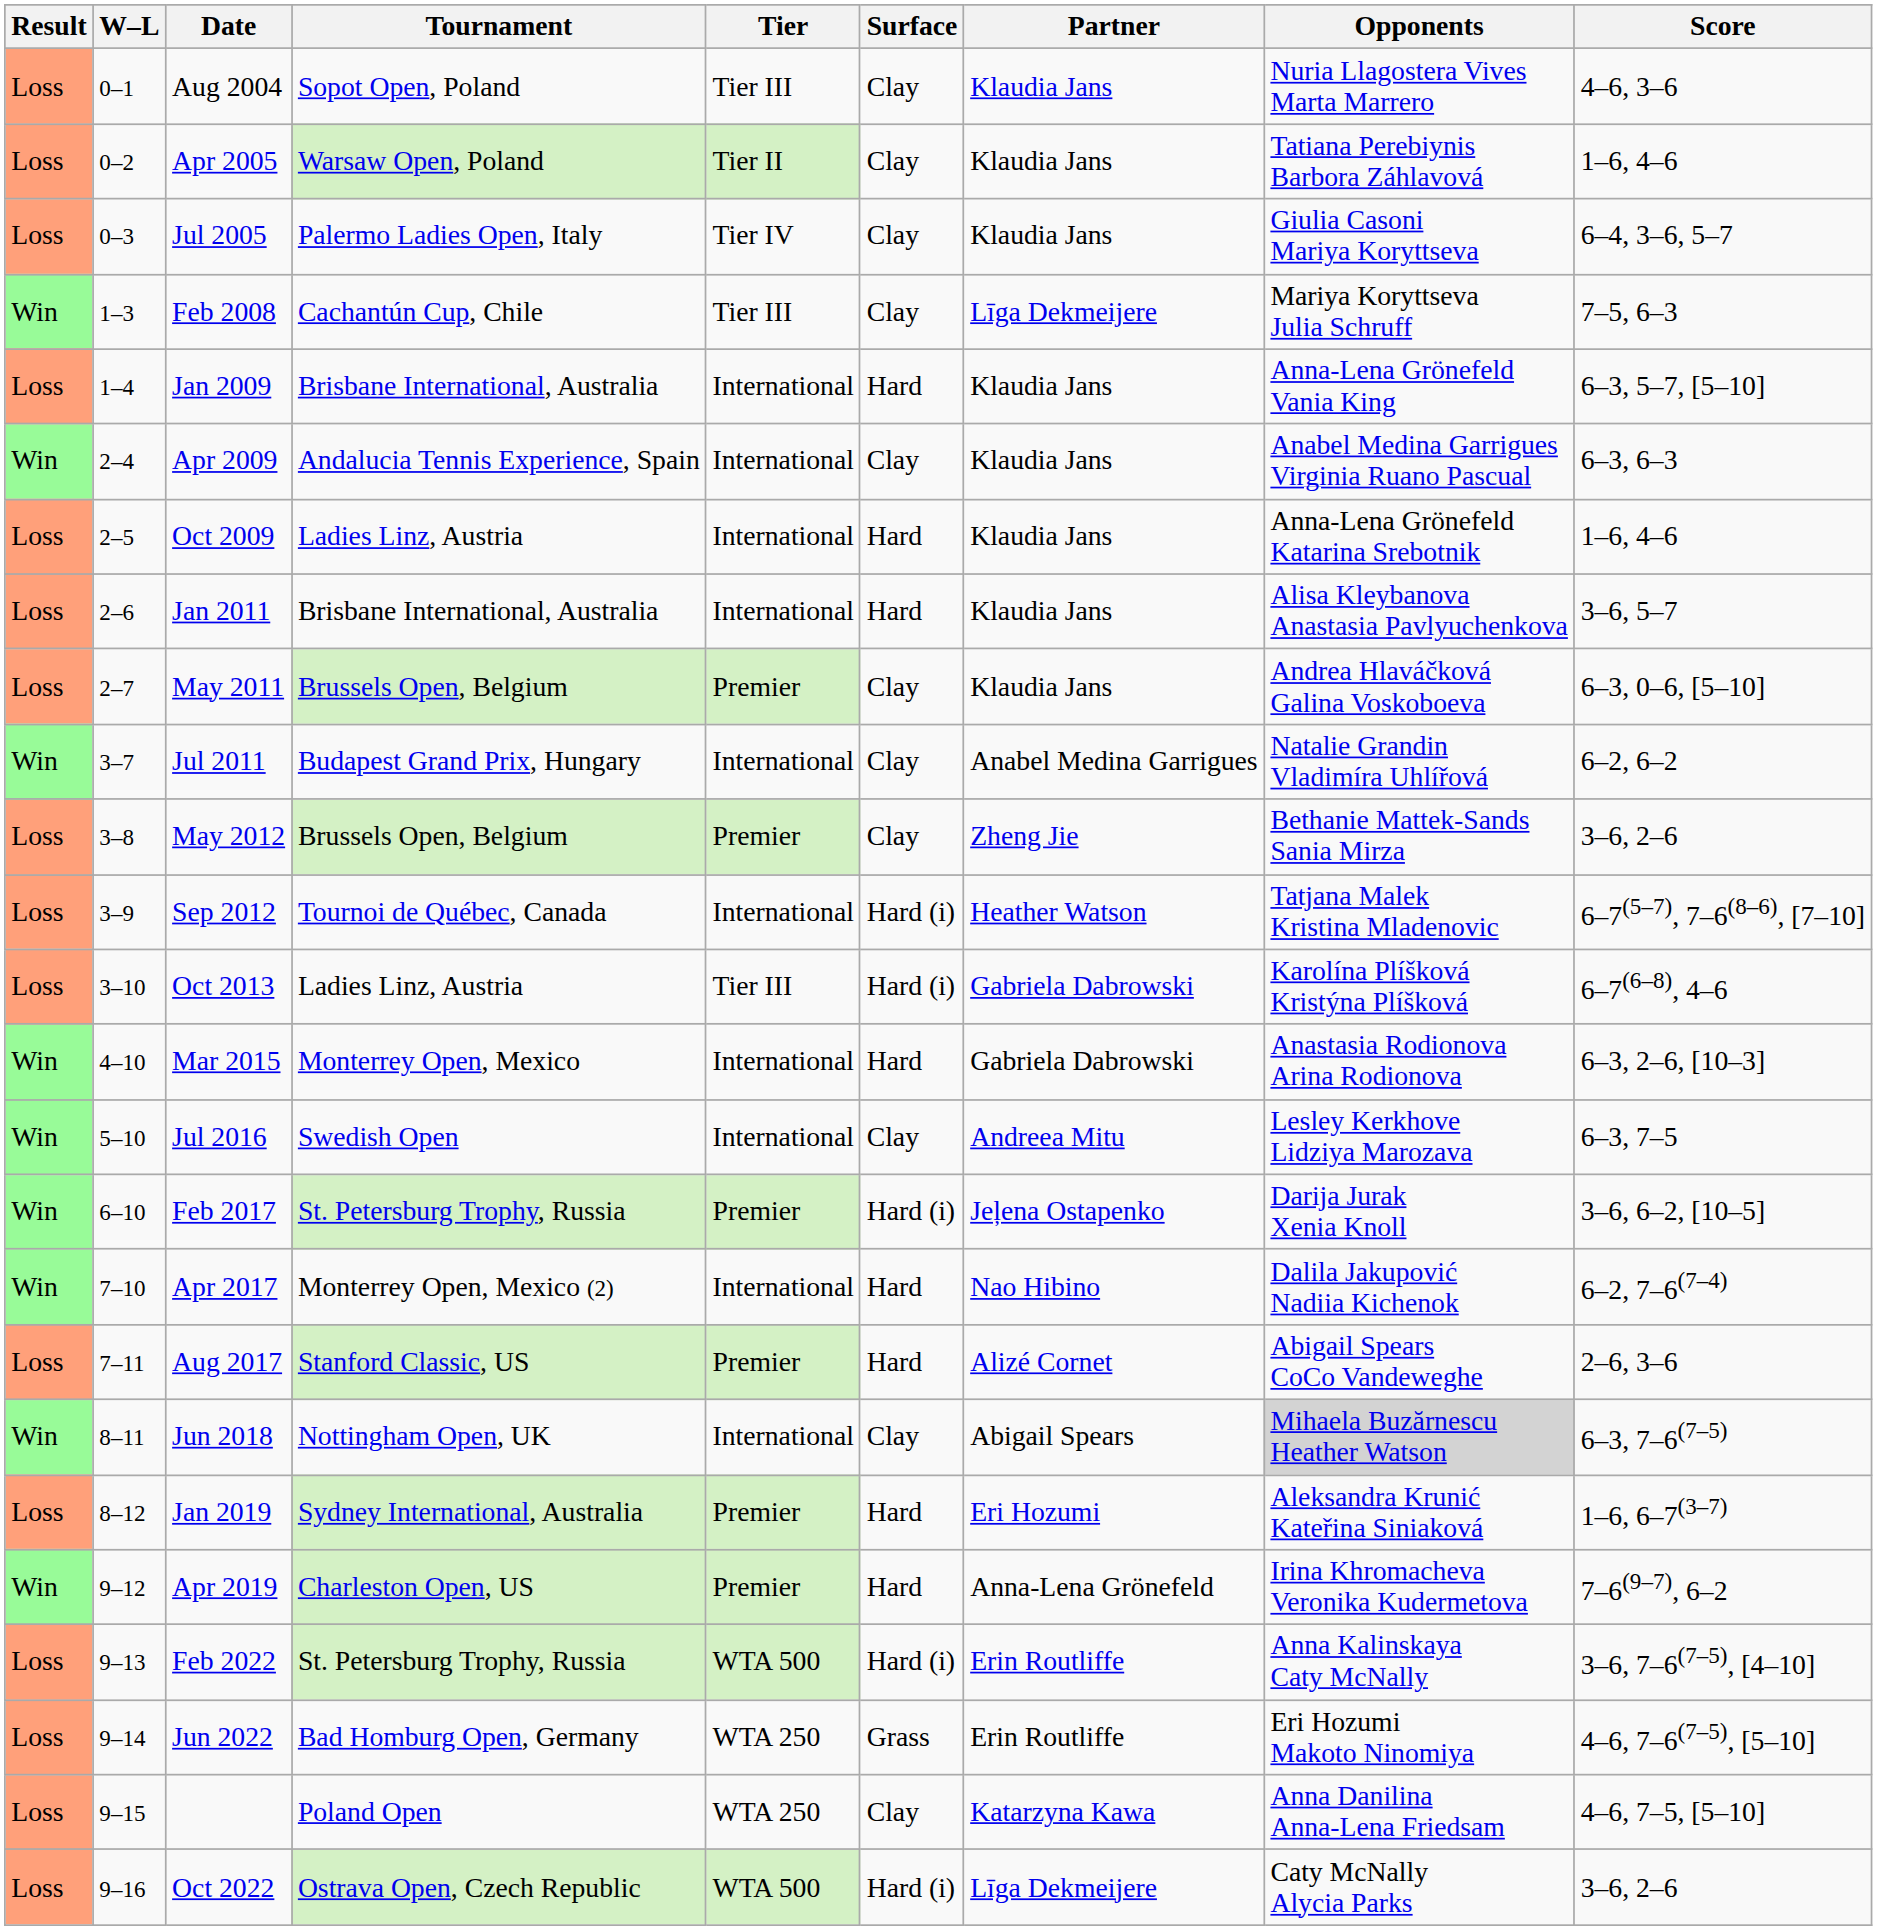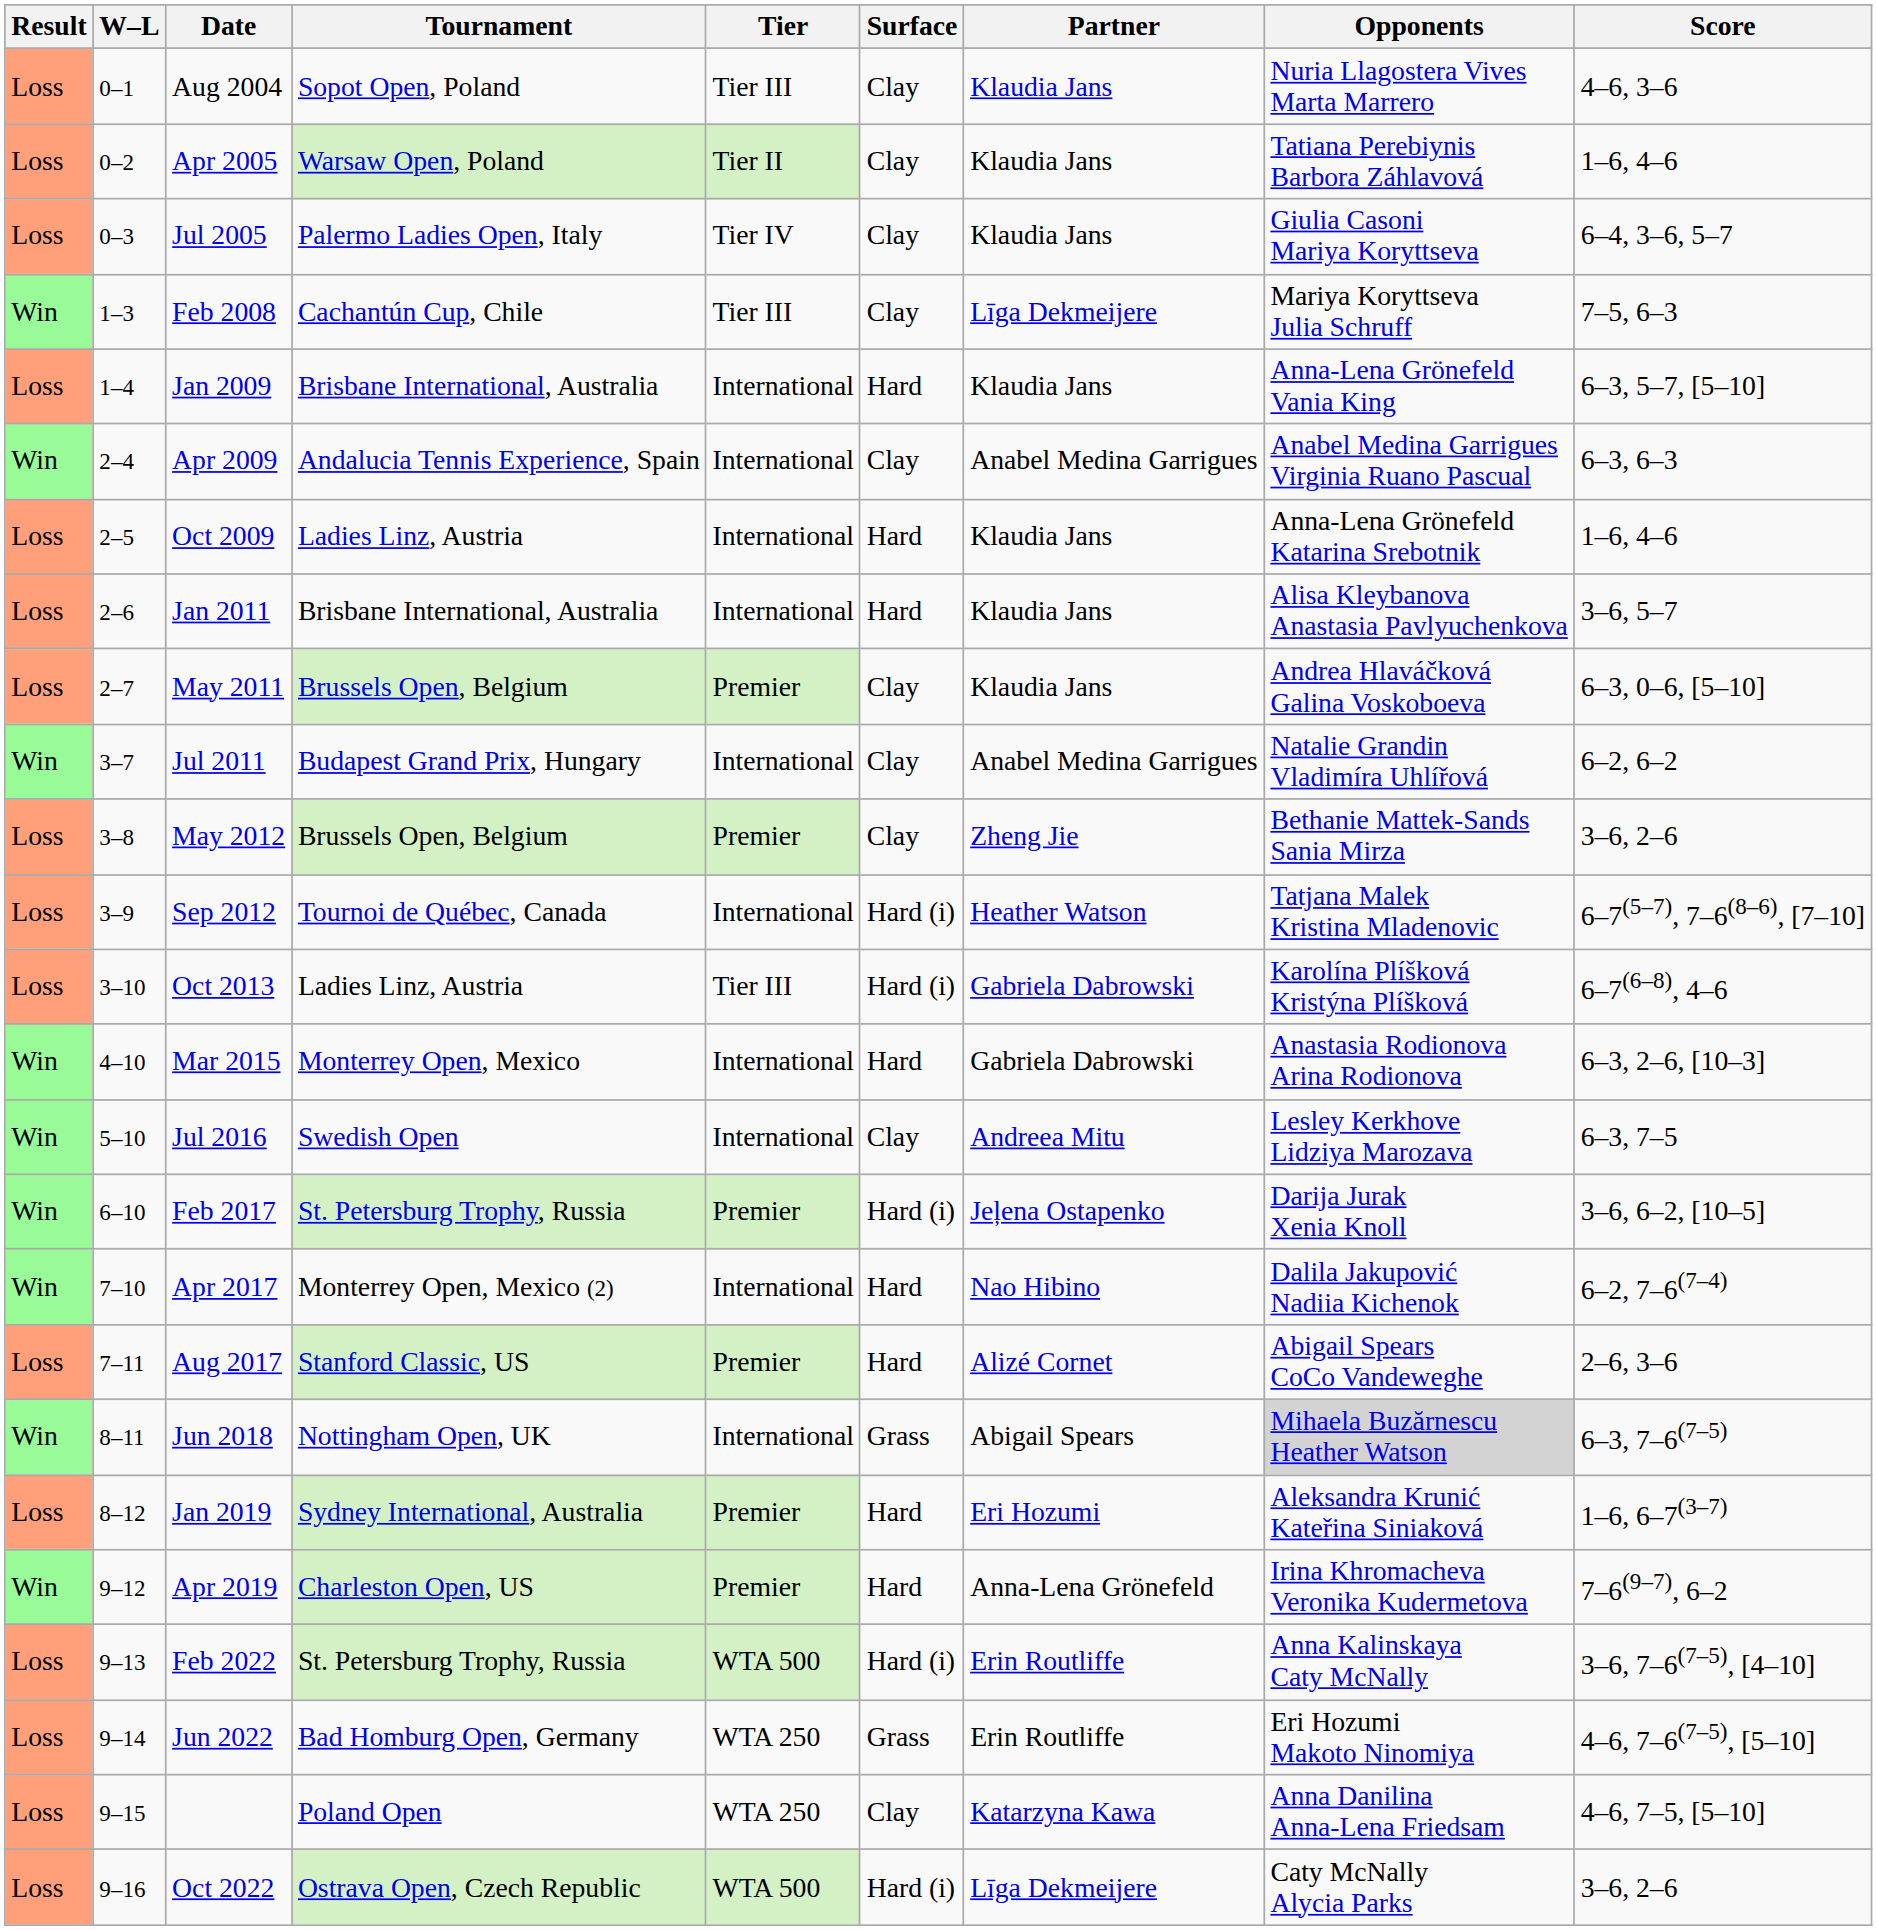 <table class="sortable wikitable nowrap">
 <tr>
 <th>Result</th>
 <th class="unsortable">W–L</th>
 <th>Date</th>
 <th>Tournament</th>
 <th>Tier</th>
 <th>Surface</th>
 <th>Partner</th>
 <th>Opponents</th>
 <th class="unsortable">Score</th>
 </tr>
 <tr>
 <td style="background:#ffa07a;">Loss</td>
 <td><small>0–1</small></td>
 <td>Aug 2004</td>
 <td><a href='#'>Sopot Open</a>, Poland</td>
 <td>Tier III</td>
 <td>Clay</td>
 <td> <a href='#'>Klaudia Jans</a></td>
 <td> <a href='#'>Nuria Llagostera Vives</a> <br>  <a href='#'>Marta Marrero</a></td>
 <td>4–6, 3–6</td>
 </tr>
 <tr>
 <td style="background:#ffa07a;">Loss</td>
 <td><small>0–2</small></td>
 <td><a href='#'>Apr 2005</a></td>
 <td bgcolor="#d4f1c5"><a href='#'>Warsaw Open</a>, Poland</td>
 <td bgcolor="#d4f1c5">Tier II</td>
 <td>Clay</td>
 <td> Klaudia Jans</td>
 <td> <a href='#'>Tatiana Perebiynis</a> <br>  <a href='#'>Barbora Záhlavová</a></td>
 <td>1–6, 4–6</td>
 </tr>
 <tr>
 <td style="background:#ffa07a;">Loss</td>
 <td><small>0–3</small></td>
 <td><a href='#'>Jul 2005</a></td>
 <td><a href='#'>Palermo Ladies Open</a>, Italy</td>
 <td>Tier IV</td>
 <td>Clay</td>
 <td> Klaudia Jans</td>
 <td> <a href='#'>Giulia Casoni</a> <br>  <a href='#'>Mariya Koryttseva</a></td>
 <td>6–4, 3–6, 5–7</td>
 </tr>
 <tr>
 <td style="background:#98fb98;">Win</td>
 <td><small>1–3</small></td>
 <td><a href='#'>Feb 2008</a></td>
 <td><a href='#'>Cachantún Cup</a>, Chile</td>
 <td>Tier III</td>
 <td>Clay</td>
 <td> <a href='#'>Līga Dekmeijere</a></td>
 <td> Mariya Koryttseva <br>  <a href='#'>Julia Schruff</a></td>
 <td>7–5, 6–3</td>
 </tr>
 <tr>
 <td style="background:#ffa07a;">Loss</td>
 <td><small>1–4</small></td>
 <td><a href='#'>Jan 2009</a></td>
 <td><a href='#'>Brisbane International</a>, Australia</td>
 <td>International</td>
 <td>Hard</td>
 <td> Klaudia Jans</td>
 <td> <a href='#'>Anna-Lena Grönefeld</a> <br>  <a href='#'>Vania King</a></td>
 <td>6–3, 5–7, [5–10]</td>
 </tr>
 <tr>
 <td style="background:#98fb98;">Win</td>
 <td><small>2–4</small></td>
 <td><a href='#'>Apr 2009</a></td>
 <td><a href='#'>Andalucia Tennis Experience</a>, Spain</td>
 <td>International</td>
 <td>Clay</td>
-<td> Klaudia Jans</td>
+<td> Anabel Medina Garrigues</td>
 <td> <a href='#'>Anabel Medina Garrigues</a> <br>  <a href='#'>Virginia Ruano Pascual</a></td>
 <td>6–3, 6–3</td>
 </tr>
 <tr>
 <td style="background:#ffa07a;">Loss</td>
 <td><small>2–5</small></td>
 <td><a href='#'>Oct 2009</a></td>
 <td><a href='#'>Ladies Linz</a>, Austria</td>
 <td>International</td>
 <td>Hard</td>
 <td> Klaudia Jans</td>
 <td> Anna-Lena Grönefeld <br>  <a href='#'>Katarina Srebotnik</a></td>
 <td>1–6, 4–6</td>
 </tr>
 <tr>
 <td style="background:#ffa07a;">Loss</td>
 <td><small>2–6</small></td>
 <td><a href='#'>Jan 2011</a></td>
 <td>Brisbane International, Australia</td>
 <td>International</td>
 <td>Hard</td>
 <td> Klaudia Jans</td>
 <td> <a href='#'>Alisa Kleybanova</a> <br>  <a href='#'>Anastasia Pavlyuchenkova</a></td>
 <td>3–6, 5–7</td>
 </tr>
 <tr>
 <td style="background:#ffa07a;">Loss</td>
 <td><small>2–7</small></td>
 <td><a href='#'>May 2011</a></td>
 <td bgcolor="#d4f1c5"><a href='#'>Brussels Open</a>, Belgium</td>
 <td bgcolor="#d4f1c5">Premier</td>
 <td>Clay</td>
 <td> Klaudia Jans</td>
 <td> <a href='#'>Andrea Hlaváčková</a> <br>  <a href='#'>Galina Voskoboeva</a></td>
 <td>6–3, 0–6, [5–10]</td>
 </tr>
 <tr>
 <td style="background:#98fb98;">Win</td>
 <td><small>3–7</small></td>
 <td><a href='#'>Jul 2011</a></td>
 <td><a href='#'>Budapest Grand Prix</a>, Hungary</td>
 <td>International</td>
 <td>Clay</td>
 <td> Anabel Medina Garrigues</td>
 <td> <a href='#'>Natalie Grandin</a> <br>  <a href='#'>Vladimíra Uhlířová</a></td>
 <td>6–2, 6–2</td>
 </tr>
 <tr>
 <td style="background:#ffa07a;">Loss</td>
 <td><small>3–8</small></td>
 <td><a href='#'>May 2012</a></td>
 <td bgcolor="#d4f1c5">Brussels Open, Belgium</td>
 <td bgcolor="#d4f1c5">Premier</td>
 <td>Clay</td>
 <td> <a href='#'>Zheng Jie</a></td>
 <td> <a href='#'>Bethanie Mattek-Sands</a> <br>  <a href='#'>Sania Mirza</a></td>
 <td>3–6, 2–6</td>
 </tr>
 <tr>
 <td style="background:#ffa07a;">Loss</td>
 <td><small>3–9</small></td>
 <td><a href='#'>Sep 2012</a></td>
 <td><a href='#'>Tournoi de Québec</a>, Canada</td>
 <td>International</td>
 <td>Hard (i)</td>
 <td> <a href='#'>Heather Watson</a></td>
 <td> <a href='#'>Tatjana Malek</a> <br>  <a href='#'>Kristina Mladenovic</a></td>
 <td>6–7<sup>(5–7)</sup>, 7–6<sup>(8–6)</sup>, [7–10]</td>
 </tr>
 <tr>
 <td style="background:#ffa07a;">Loss</td>
 <td><small>3–10</small></td>
 <td><a href='#'>Oct 2013</a></td>
 <td>Ladies Linz, Austria</td>
 <td>Tier III</td>
 <td>Hard (i)</td>
 <td> <a href='#'>Gabriela Dabrowski</a></td>
 <td> <a href='#'>Karolína Plíšková</a> <br>  <a href='#'>Kristýna Plíšková</a></td>
 <td>6–7<sup>(6–8)</sup>, 4–6</td>
 </tr>
 <tr>
 <td style="background:#98fb98;">Win</td>
 <td><small>4–10</small></td>
 <td><a href='#'>Mar 2015</a></td>
 <td><a href='#'>Monterrey Open</a>, Mexico</td>
 <td>International</td>
 <td>Hard</td>
 <td> Gabriela Dabrowski</td>
 <td> <a href='#'>Anastasia Rodionova</a> <br>  <a href='#'>Arina Rodionova</a></td>
 <td>6–3, 2–6, [10–3]</td>
 </tr>
 <tr>
 <td style="background:#98fb98;">Win</td>
 <td><small>5–10</small></td>
 <td><a href='#'>Jul 2016</a></td>
 <td><a href='#'>Swedish Open</a></td>
 <td>International</td>
 <td>Clay</td>
 <td> <a href='#'>Andreea Mitu</a></td>
 <td> <a href='#'>Lesley Kerkhove</a> <br>  <a href='#'>Lidziya Marozava</a></td>
 <td>6–3, 7–5</td>
 </tr>
 <tr>
 <td style="background:#98fb98;">Win</td>
 <td><small>6–10</small></td>
 <td><a href='#'>Feb 2017</a></td>
 <td bgcolor="#d4f1c5"><a href='#'>St. Petersburg Trophy</a>, Russia</td>
 <td bgcolor="#d4f1c5">Premier</td>
 <td>Hard (i)</td>
 <td> <a href='#'>Jeļena Ostapenko</a></td>
 <td> <a href='#'>Darija Jurak</a> <br>  <a href='#'>Xenia Knoll</a></td>
 <td>3–6, 6–2, [10–5]</td>
 </tr>
 <tr>
 <td bgcolor=98FB98>Win</td>
 <td><small>7–10</small></td>
 <td><a href='#'>Apr 2017</a></td>
 <td>Monterrey Open, Mexico <small>(2)</small></td>
 <td>International</td>
 <td>Hard</td>
 <td> <a href='#'>Nao Hibino</a></td>
 <td> <a href='#'>Dalila Jakupović</a> <br>  <a href='#'>Nadiia Kichenok</a></td>
 <td>6–2, 7–6<sup>(7–4)</sup></td>
 </tr>
 <tr>
 <td style="background:#ffa07a;">Loss</td>
 <td><small>7–11</small></td>
 <td><a href='#'>Aug 2017</a></td>
 <td bgcolor="#d4f1c5"><a href='#'>Stanford Classic</a>, US</td>
 <td bgcolor="#d4f1c5">Premier</td>
 <td>Hard</td>
 <td> <a href='#'>Alizé Cornet</a></td>
 <td> <a href='#'>Abigail Spears</a> <br>  <a href='#'>CoCo Vandeweghe</a></td>
 <td>2–6, 3–6</td>
 </tr>
 <tr>
 <td style="background:#98fb98;">Win</td>
 <td><small>8–11</small></td>
 <td><a href='#'>Jun 2018</a></td>
 <td><a href='#'>Nottingham Open</a>, UK</td>
 <td>International</td>
-<td>Clay</td>
+<td>Grass</td>
 <td> Abigail Spears</td>
 <td style="background: lightgrey;"> <a href='#'>Mihaela Buzărnescu</a> <br>  <a href='#'>Heather Watson</a></td>
 <td>6–3, 7–6<sup>(7–5)</sup></td>
 </tr>
 <tr>
 <td style="background:#ffa07a;">Loss</td>
 <td><small>8–12</small></td>
 <td><a href='#'>Jan 2019</a></td>
 <td bgcolor="#d4f1c5"><a href='#'>Sydney International</a>, Australia</td>
 <td bgcolor="#d4f1c5">Premier</td>
 <td>Hard</td>
 <td> <a href='#'>Eri Hozumi</a></td>
 <td> <a href='#'>Aleksandra Krunić</a> <br>  <a href='#'>Kateřina Siniaková</a></td>
 <td>1–6, 6–7<sup>(3–7)</sup></td>
 </tr>
 <tr>
 <td style="background:#98fb98;">Win</td>
 <td><small>9–12</small></td>
 <td><a href='#'>Apr 2019</a></td>
 <td bgcolor="#d4f1c5"><a href='#'>Charleston Open</a>, US</td>
 <td bgcolor="#d4f1c5">Premier</td>
 <td>Hard</td>
 <td> Anna-Lena Grönefeld</td>
 <td> <a href='#'>Irina Khromacheva</a> <br>  <a href='#'>Veronika Kudermetova</a></td>
 <td>7–6<sup>(9–7)</sup>, 6–2</td>
 </tr>
 <tr>
 <td style="background:#ffa07a;">Loss</td>
 <td><small>9–13</small></td>
 <td><a href='#'>Feb 2022</a></td>
 <td bgcolor="#d4f1c5">St. Petersburg Trophy, Russia</td>
 <td bgcolor="#d4f1c5">WTA 500</td>
 <td>Hard (i)</td>
 <td> <a href='#'>Erin Routliffe</a></td>
 <td> <a href='#'>Anna Kalinskaya</a> <br>  <a href='#'>Caty McNally</a></td>
 <td>3–6, 7–6<sup>(7–5)</sup>, [4–10]</td>
 </tr>
 <tr>
 <td style="background:#ffa07a;">Loss</td>
 <td><small>9–14</small></td>
 <td><a href='#'>Jun 2022</a></td>
 <td><a href='#'>Bad Homburg Open</a>, Germany</td>
 <td>WTA 250</td>
 <td>Grass</td>
 <td> Erin Routliffe</td>
 <td> Eri Hozumi <br>  <a href='#'>Makoto Ninomiya</a></td>
 <td>4–6, 7–6<sup>(7–5)</sup>, [5–10]</td>
 </tr>
 <tr>
 <td bgcolor=FFA07A>Loss</td>
 <td><small>9–15</small></td>
 <td><a href='#'></a></td>
 <td><a href='#'>Poland Open</a></td>
 <td>WTA 250</td>
 <td>Clay</td>
 <td> <a href='#'>Katarzyna Kawa</a></td>
 <td> <a href='#'>Anna Danilina</a> <br>  <a href='#'>Anna-Lena Friedsam</a></td>
 <td>4–6, 7–5, [5–10]</td>
 </tr>
 <tr>
 <td style="background:#ffa07a;">Loss</td>
 <td><small>9–16</small></td>
 <td><a href='#'>Oct 2022</a></td>
 <td bgcolor="#d4f1c5"><a href='#'>Ostrava Open</a>, Czech Republic</td>
 <td bgcolor="#d4f1c5">WTA 500</td>
 <td>Hard (i)</td>
 <td> <a href='#'>Līga Dekmeijere</a></td>
 <td> Caty McNally <br>  <a href='#'>Alycia Parks</a></td>
 <td>3–6, 2–6</td>
 </tr>
 </table>
